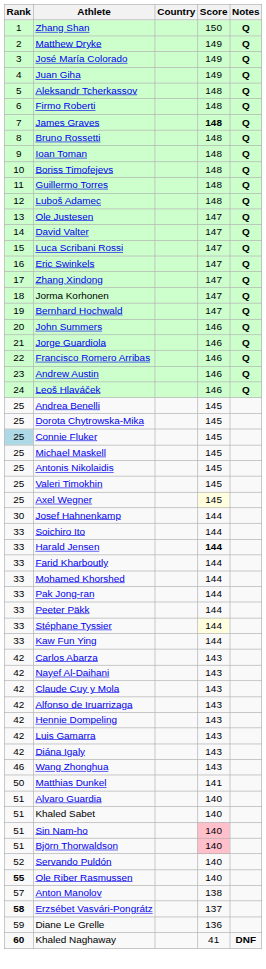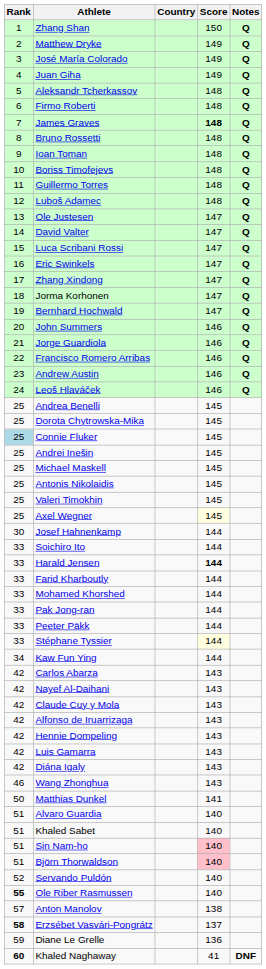 <table class="wikitable sortable" style="text-align: center">
 <tr>
 <th>Rank</th>
 <th>Athlete</th>
 <th>Country</th>
 <th>Score</th>
 <th>Notes</th>
 </tr>
 <tr bgcolor=#ccffcc>
 <td>1</td>
 <td align=left><a href='#'>Zhang Shan</a></td>
 <td align=left></td>
 <td>150</td>
 <td><strong>Q</strong></td>
 </tr>
 <tr bgcolor=#ccffcc>
 <td>2</td>
 <td align=left><a href='#'>Matthew Dryke</a></td>
 <td align=left></td>
 <td>149</td>
 <td><strong>Q</strong></td>
 </tr>
 <tr bgcolor=#ccffcc>
 <td>3</td>
 <td align=left><a href='#'>José María Colorado</a></td>
 <td align=left></td>
 <td>149</td>
 <td><strong>Q</strong></td>
 </tr>
 <tr bgcolor=#ccffcc>
 <td>4</td>
 <td align=left><a href='#'>Juan Giha</a></td>
 <td align=left></td>
 <td>149</td>
 <td><strong>Q</strong></td>
 </tr>
 <tr bgcolor=#ccffcc>
 <td>5</td>
 <td align=left><a href='#'>Aleksandr Tcherkassov</a></td>
 <td align=left></td>
 <td>148</td>
 <td><strong>Q</strong></td>
 </tr>
 <tr bgcolor=#ccffcc>
 <td>6</td>
 <td align=left><a href='#'>Firmo Roberti</a></td>
 <td align=left></td>
 <td>148</td>
 <td><strong>Q</strong></td>
 </tr>
 <tr bgcolor=#ccffcc>
 <td>7</td>
 <td align=left><a href='#'>James Graves</a></td>
 <td align=left></td>
 <td><strong>148</strong></td>
 <td><strong>Q</strong></td>
 </tr>
 <tr bgcolor=#ccffcc>
 <td>8</td>
 <td align=left><a href='#'>Bruno Rossetti</a></td>
 <td align=left></td>
 <td>148</td>
 <td><strong>Q</strong></td>
 </tr>
 <tr bgcolor=#ccffcc>
 <td>9</td>
 <td align=left><a href='#'>Ioan Toman</a></td>
 <td align=left></td>
 <td>148</td>
 <td><strong>Q</strong></td>
 </tr>
 <tr bgcolor=#ccffcc>
 <td>10</td>
 <td align=left><a href='#'>Boriss Timofejevs</a></td>
 <td align=left></td>
 <td>148</td>
 <td><strong>Q</strong></td>
 </tr>
 <tr bgcolor=#ccffcc>
 <td>11</td>
 <td align=left><a href='#'>Guillermo Torres</a></td>
 <td align=left></td>
 <td>148</td>
 <td><strong>Q</strong></td>
 </tr>
 <tr bgcolor=#ccffcc>
 <td>12</td>
 <td align=left><a href='#'>Luboš Adamec</a></td>
 <td align=left></td>
 <td>148</td>
 <td><strong>Q</strong></td>
 </tr>
 <tr bgcolor=#ccffcc>
 <td>13</td>
 <td align=left><a href='#'>Ole Justesen</a></td>
 <td align=left></td>
 <td>147</td>
 <td><strong>Q</strong></td>
 </tr>
 <tr bgcolor=#ccffcc>
 <td>14</td>
 <td align=left><a href='#'>David Valter</a></td>
 <td align=left></td>
 <td>147</td>
 <td><strong>Q</strong></td>
 </tr>
 <tr bgcolor=#ccffcc>
 <td>15</td>
 <td align=left><a href='#'>Luca Scribani Rossi</a></td>
 <td align=left></td>
 <td>147</td>
 <td><strong>Q</strong></td>
 </tr>
 <tr bgcolor=#ccffcc>
 <td>16</td>
 <td align=left><a href='#'>Eric Swinkels</a></td>
 <td align=left></td>
 <td>147</td>
 <td><strong>Q</strong></td>
 </tr>
 <tr bgcolor=#ccffcc>
 <td>17</td>
 <td align=left><a href='#'>Zhang Xindong</a></td>
 <td align=left></td>
 <td>147</td>
 <td><strong>Q</strong></td>
 </tr>
 <tr bgcolor=#ccffcc>
 <td>18</td>
 <td align=left>Jorma Korhonen</td>
 <td align=left></td>
 <td>147</td>
 <td><strong>Q</strong></td>
 </tr>
 <tr bgcolor=#ccffcc>
 <td>19</td>
 <td align=left><a href='#'>Bernhard Hochwald</a></td>
 <td align=left></td>
 <td>147</td>
 <td><strong>Q</strong></td>
 </tr>
 <tr bgcolor=#ccffcc>
 <td>20</td>
 <td align=left><a href='#'>John Summers</a></td>
 <td align=left></td>
 <td>146</td>
 <td><strong>Q</strong></td>
 </tr>
 <tr bgcolor=#ccffcc>
 <td>21</td>
 <td align=left><a href='#'>Jorge Guardiola</a></td>
 <td align=left></td>
 <td>146</td>
 <td><strong>Q</strong></td>
 </tr>
 <tr bgcolor=#ccffcc>
 <td>22</td>
 <td align=left><a href='#'>Francisco Romero Arribas</a></td>
 <td align=left></td>
 <td>146</td>
 <td><strong>Q</strong></td>
 </tr>
 <tr bgcolor=#ccffcc>
 <td>23</td>
 <td align=left><a href='#'>Andrew Austin</a></td>
 <td align=left></td>
 <td>146</td>
 <td><strong>Q</strong></td>
 </tr>
 <tr bgcolor=#ccffcc>
 <td>24</td>
 <td align=left><a href='#'>Leoš Hlaváček</a></td>
 <td align=left></td>
 <td>146</td>
 <td><strong>Q</strong></td>
 </tr>
 <tr>
 <td>25</td>
 <td align=left><a href='#'>Andrea Benelli</a></td>
 <td align=left></td>
 <td>145</td>
 <td></td>
 </tr>
 <tr>
 <td>25</td>
 <td align=left><a href='#'>Dorota Chytrowska-Mika</a></td>
 <td align=left></td>
 <td>145</td>
 <td></td>
 </tr>
 <tr>
 <td style="background: lightblue;">25</td>
 <td align=left><a href='#'>Connie Fluker</a></td>
 <td align=left></td>
 <td>145</td>
 <td></td>
 </tr>
 <tr>
 <td>25</td>
+<td align=left><a href='#'>Andrei Inešin</a></td>
+<td align=left></td>
+<td>145</td>
+<td></td>
+</tr>
+<tr>
+<td>25</td>
 <td align=left><a href='#'>Michael Maskell</a></td>
 <td align=left></td>
 <td>145</td>
 <td></td>
 </tr>
 <tr>
 <td>25</td>
 <td align=left><a href='#'>Antonis Nikolaidis</a></td>
 <td align=left></td>
 <td>145</td>
 <td></td>
 </tr>
 <tr>
 <td>25</td>
 <td align=left><a href='#'>Valeri Timokhin</a></td>
 <td align=left></td>
 <td>145</td>
 <td></td>
 </tr>
 <tr>
 <td>25</td>
 <td align=left><a href='#'>Axel Wegner</a></td>
 <td align=left></td>
 <td style="background: lightyellow;">145</td>
 <td></td>
 </tr>
 <tr>
 <td>30</td>
 <td align=left><a href='#'>Josef Hahnenkamp</a></td>
 <td align=left></td>
 <td>144</td>
 <td></td>
 </tr>
 <tr>
 <td>33</td>
 <td align=left><a href='#'>Soichiro Ito</a></td>
 <td align=left></td>
 <td>144</td>
 <td></td>
 </tr>
 <tr>
 <td>33</td>
 <td align=left><a href='#'>Harald Jensen</a></td>
 <td align=left></td>
 <td><strong>144</strong></td>
 <td></td>
 </tr>
 <tr>
 <td>33</td>
 <td align=left><a href='#'>Farid Kharboutly</a></td>
 <td align=left></td>
 <td>144</td>
 <td></td>
 </tr>
 <tr>
 <td>33</td>
 <td align=left><a href='#'>Mohamed Khorshed</a></td>
 <td align=left></td>
 <td>144</td>
 <td></td>
 </tr>
 <tr>
 <td>33</td>
 <td align=left><a href='#'>Pak Jong-ran</a></td>
 <td align=left></td>
 <td>144</td>
 <td></td>
 </tr>
 <tr>
 <td>33</td>
 <td align=left><a href='#'>Peeter Päkk</a></td>
 <td align=left></td>
 <td>144</td>
 <td></td>
 </tr>
 <tr>
 <td>33</td>
 <td align=left><a href='#'>Stéphane Tyssier</a></td>
 <td align=left></td>
 <td style="background: lightyellow;">144</td>
 <td></td>
 </tr>
 <tr>
-<td>33</td>
+<td>34</td>
 <td align=left><a href='#'>Kaw Fun Ying</a></td>
 <td align=left></td>
 <td>144</td>
 <td></td>
 </tr>
 <tr>
 <td>42</td>
 <td align=left><a href='#'>Carlos Abarza</a></td>
 <td align=left></td>
 <td>143</td>
 <td></td>
 </tr>
 <tr>
 <td>42</td>
 <td align=left><a href='#'>Nayef Al-Daihani</a></td>
 <td align=left></td>
 <td>143</td>
 <td></td>
 </tr>
 <tr>
 <td>42</td>
 <td align=left><a href='#'>Claude Cuy y Mola</a></td>
 <td align=left></td>
 <td>143</td>
 <td></td>
 </tr>
 <tr>
 <td>42</td>
 <td align=left><a href='#'>Alfonso de Iruarrizaga</a></td>
 <td align=left></td>
 <td>143</td>
 <td></td>
 </tr>
 <tr>
 <td>42</td>
 <td align=left><a href='#'>Hennie Dompeling</a></td>
 <td align=left></td>
 <td>143</td>
 <td></td>
 </tr>
 <tr>
 <td>42</td>
 <td align=left><a href='#'>Luis Gamarra</a></td>
 <td align=left></td>
 <td>143</td>
 <td></td>
 </tr>
 <tr>
 <td>42</td>
 <td align=left><a href='#'>Diána Igaly</a></td>
 <td align=left></td>
 <td>143</td>
 <td></td>
 </tr>
 <tr>
 <td>46</td>
 <td align=left><a href='#'>Wang Zhonghua</a></td>
 <td align=left></td>
 <td>143</td>
 <td></td>
 </tr>
 <tr>
 <td>50</td>
 <td align=left><a href='#'>Matthias Dunkel</a></td>
 <td align=left></td>
 <td>141</td>
 <td></td>
 </tr>
 <tr>
 <td>51</td>
 <td align=left><a href='#'>Alvaro Guardia</a></td>
 <td align=left></td>
 <td>140</td>
 <td></td>
 </tr>
 <tr>
 <td>51</td>
 <td align=left>Khaled Sabet</td>
 <td align=left></td>
 <td>140</td>
 <td></td>
 </tr>
 <tr>
 <td>51</td>
 <td align=left><a href='#'>Sin Nam-ho</a></td>
 <td align=left></td>
 <td style="background: pink;">140</td>
 <td></td>
 </tr>
 <tr>
 <td>51</td>
 <td align=left><a href='#'>Björn Thorwaldson</a></td>
 <td align=left></td>
 <td style="background: pink;">140</td>
 <td></td>
 </tr>
 <tr>
 <td>52</td>
 <td align=left><a href='#'>Servando Puldón</a></td>
 <td align=left></td>
 <td>140</td>
 <td></td>
 </tr>
 <tr>
 <td><strong>55</strong></td>
 <td align=left><a href='#'>Ole Riber Rasmussen</a></td>
 <td align=left></td>
 <td>140</td>
 <td></td>
 </tr>
 <tr>
 <td>57</td>
 <td align=left><a href='#'>Anton Manolov</a></td>
 <td align=left></td>
 <td>138</td>
 <td></td>
 </tr>
 <tr>
 <td><strong>58</strong></td>
 <td align=left><a href='#'>Erzsébet Vasvári-Pongrátz</a></td>
 <td align=left></td>
 <td>137</td>
 <td></td>
 </tr>
 <tr>
 <td>59</td>
 <td align=left>Diane Le Grelle</td>
 <td align=left></td>
 <td>136</td>
 <td></td>
 </tr>
 <tr>
 <td><strong>60</strong></td>
 <td align=left>Khaled Naghaway</td>
 <td align=left></td>
 <td>41</td>
 <td><strong>DNF</strong></td>
 </tr>
 </table>
